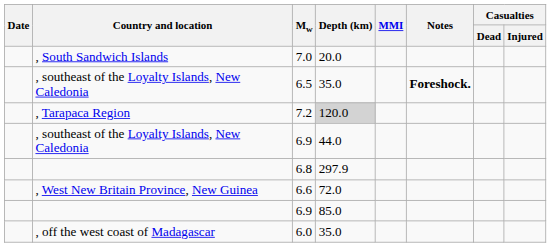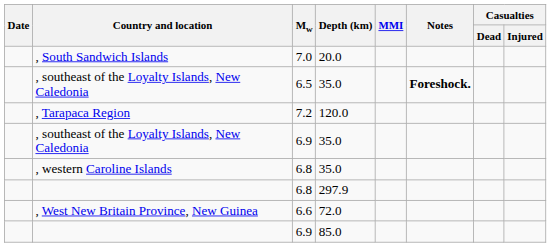 <table class="wikitable sortable sort-under" style="border:1px black; margin-left:1em;">
 <tr>
 <th rowspan="2"><small>Date</small></th>
 <th rowspan="2" style="width: 310px"><small>Country and location</small></th>
 <th rowspan="2"><small>M<sub>w</sub></small></th>
 <th rowspan="2"><small>Depth (km)</small></th>
 <th rowspan="2"><small><a href='#'>MMI</a></small></th>
 <th rowspan="2" class="unsortable"><small>Notes</small></th>
 <th colspan="2"><small>Casualties</small></th>
 </tr>
 <tr>
 <th><small>Dead</small></th>
 <th><small>Injured</small></th>
 </tr>
 <tr>
 <td></td>
 <td>, <a href='#'>South Sandwich Islands</a></td>
 <td>7.0</td>
 <td>20.0</td>
 <td></td>
 <td></td>
 <td></td>
 <td></td>
 </tr>
 <tr>
 <td></td>
 <td>, southeast of the <a href='#'>Loyalty Islands</a>, <a href='#'>New Caledonia</a></td>
 <td>6.5</td>
 <td>35.0</td>
 <td></td>
 <td><strong>Foreshock.</strong></td>
 <td></td>
 <td></td>
 </tr>
 <tr>
 <td></td>
 <td>, <a href='#'>Tarapaca Region</a></td>
 <td>7.2</td>
-<td style="background: lightgrey;">120.0</td>
+<td>120.0</td>
 <td></td>
 <td></td>
 <td></td>
 <td></td>
 </tr>
 <tr>
 <td></td>
 <td>, southeast of the <a href='#'>Loyalty Islands</a>, <a href='#'>New Caledonia</a></td>
 <td>6.9</td>
-<td>44.0</td>
+<td>35.0</td>
+<td></td>
+<td></td>
+<td></td>
+<td></td>
+</tr>
+<tr>
+<td></td>
+<td>, western <a href='#'>Caroline Islands</a></td>
+<td>6.8</td>
+<td>35.0</td>
 <td></td>
 <td></td>
 <td></td>
 <td></td>
 </tr>
 <tr>
 <td></td>
 <td></td>
 <td>6.8</td>
 <td>297.9</td>
 <td></td>
 <td></td>
 <td></td>
 <td></td>
 </tr>
 <tr>
 <td></td>
 <td>, <a href='#'>West New Britain Province</a>, <a href='#'>New Guinea</a></td>
 <td>6.6</td>
 <td>72.0</td>
 <td></td>
 <td></td>
 <td></td>
 <td></td>
 </tr>
 <tr>
 <td></td>
 <td></td>
 <td>6.9</td>
 <td>85.0</td>
 <td></td>
 <td></td>
 <td></td>
 <td></td>
 </tr>
-<tr>
-<td></td>
-<td>, off the west coast of <a href='#'>Madagascar</a></td>
-<td>6.0</td>
-<td>35.0</td>
-<td></td>
-<td></td>
-<td></td>
-<td></td>
-</tr>
 </table>
